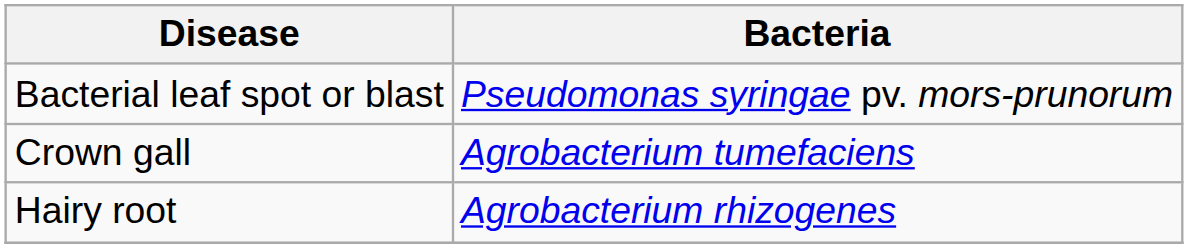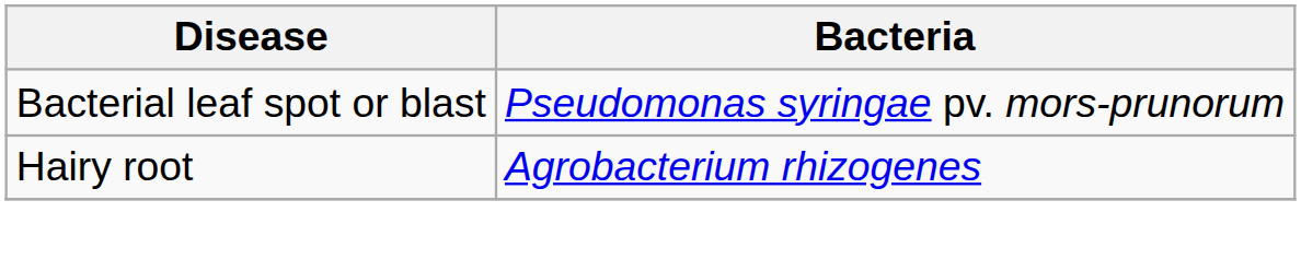 <table class="wikitable" style="margin: 1em auto 1em auto; clear">
 <tr>
 <th>Disease</th>
 <th>Bacteria <br></th>
 </tr>
 <tr>
 <td>Bacterial leaf spot or blast</td>
 <td><em><a href='#'>Pseudomonas syringae</a></em> pv. <em>mors-prunorum</em></td>
 </tr>
 <tr>
-<td>Crown gall</td>
-<td><em><a href='#'>Agrobacterium tumefaciens</a></em></td>
-</tr>
-<tr>
 <td>Hairy root</td>
 <td><em><a href='#'>Agrobacterium rhizogenes</a></em></td>
 </tr>
 <tr>
 </tr>
 </table>
